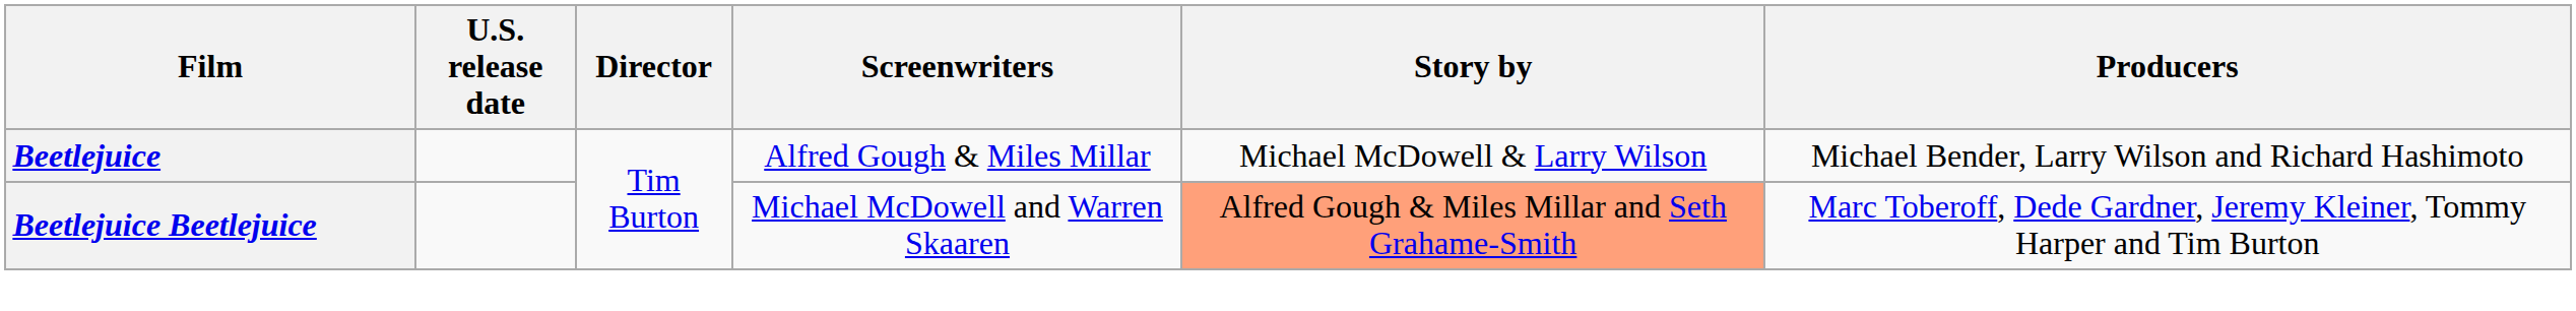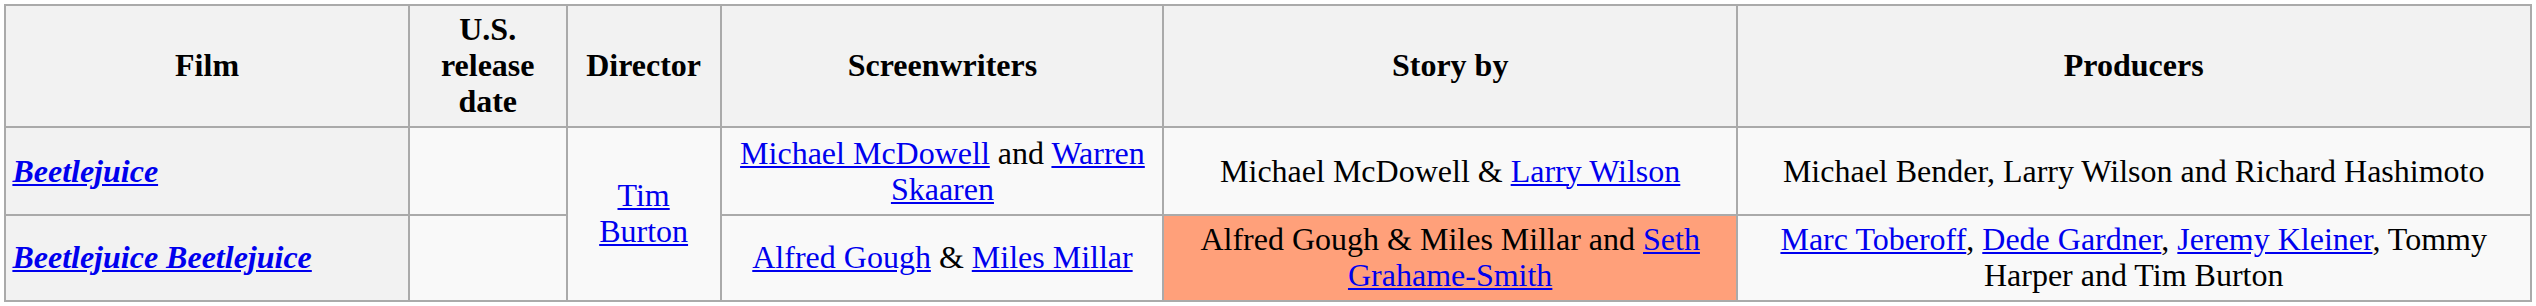 <table class="wikitable plainrowheaders" style="text-align:center" width=100%>
 <tr>
 <th scope="col" style="width:16%;">Film</th>
 <th scope="col">U.S.<br>release date</th>
 <th scope="col">Director</th>
 <th scope="col">Screenwriters</th>
 <th scope="col">Story by</th>
 <th scope="col">Producers</th>
 </tr>
 <tr>
 <th scope="row" style="text-align:left"><em><a href='#'>Beetlejuice</a></em></th>
 <td style="text-align:center"></td>
 <td rowspan="2"><a href='#'>Tim Burton</a></td>
-<td><a href='#'>Alfred Gough</a> & <a href='#'>Miles Millar</a></td>
+<td><a href='#'>Michael McDowell</a> and <a href='#'>Warren Skaaren</a></td>
 <td>Michael McDowell & <a href='#'>Larry Wilson</a></td>
 <td>Michael Bender, Larry Wilson and Richard Hashimoto</td>
 </tr>
 <tr>
 <th scope="row" style="text-align:left"><em><a href='#'>Beetlejuice Beetlejuice</a></em></th>
 <td style="text-align:center"></td>
-<td><a href='#'>Michael McDowell</a> and <a href='#'>Warren Skaaren</a></td>
+<td><a href='#'>Alfred Gough</a> & <a href='#'>Miles Millar</a></td>
 <td style="background: lightsalmon;">Alfred Gough & Miles Millar and <a href='#'>Seth Grahame-Smith</a></td>
 <td><a href='#'>Marc Toberoff</a>, <a href='#'>Dede Gardner</a>, <a href='#'>Jeremy Kleiner</a>, Tommy Harper and Tim Burton</td>
 </tr>
 </table>
